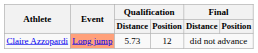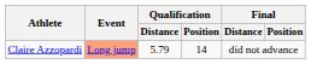 <table class="wikitable" style="font-size:90%">
 <tr>
 <th rowspan="2">Athlete</th>
 <th rowspan="2">Event</th>
 <th colspan="2">Qualification</th>
 <th colspan="2">Final</th>
 </tr>
 <tr style="font-size:95%">
 <th>Distance</th>
 <th>Position</th>
 <th>Distance</th>
 <th>Position</th>
 </tr>
 <tr align="center">
 <td align="center"><a href='#'>Claire Azzopardi</a></td>
 <td align="center" style="background: lightsalmon;"><a href='#'>Long jump</a></td>
-<td>5.73</td>
-<td>12</td>
+<td>5.79</td>
+<td>14</td>
 <td colspan=2>did not advance</td>
 </tr>
 </table>
